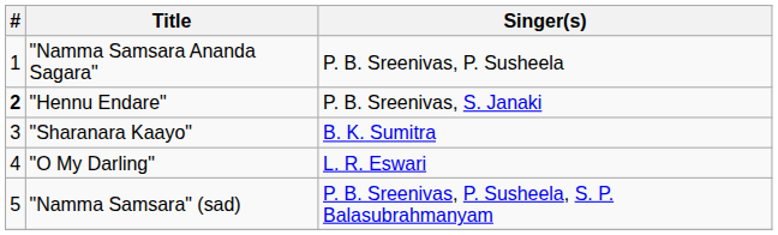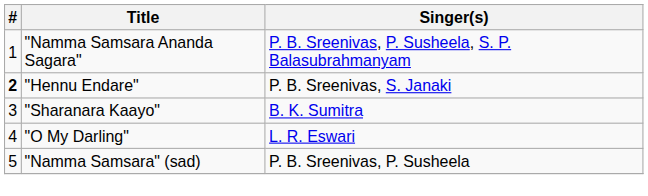 <table class="wikitable" style="font-size:95%;">
 <tr>
 <th>#</th>
 <th>Title</th>
 <th>Singer(s)</th>
 </tr>
 <tr>
 <td>1</td>
 <td>"Namma Samsara Ananda Sagara"</td>
-<td>P. B. Sreenivas, P. Susheela</td>
+<td><a href='#'>P. B. Sreenivas</a>, <a href='#'>P. Susheela</a>, <a href='#'>S. P. Balasubrahmanyam</a></td>
 </tr>
 <tr>
 <td><strong>2</strong></td>
 <td>"Hennu Endare"</td>
 <td>P. B. Sreenivas, <a href='#'>S. Janaki</a></td>
 </tr>
 <tr>
 <td>3</td>
 <td>"Sharanara Kaayo"</td>
 <td><a href='#'>B. K. Sumitra</a></td>
 </tr>
 <tr>
 <td>4</td>
 <td>"O My Darling"</td>
 <td><a href='#'>L. R. Eswari</a></td>
 </tr>
 <tr>
 <td>5</td>
 <td>"Namma Samsara" (sad)</td>
-<td><a href='#'>P. B. Sreenivas</a>, <a href='#'>P. Susheela</a>, <a href='#'>S. P. Balasubrahmanyam</a></td>
+<td>P. B. Sreenivas, P. Susheela</td>
 </tr>
 <tr>
 </tr>
 </table>
